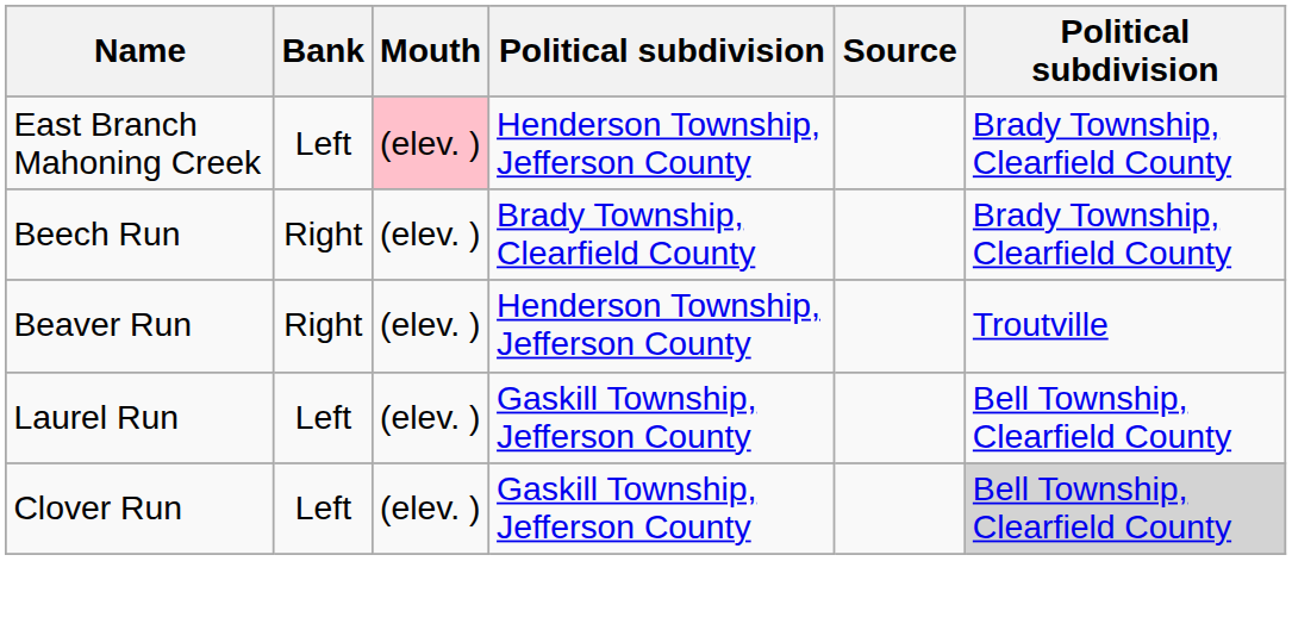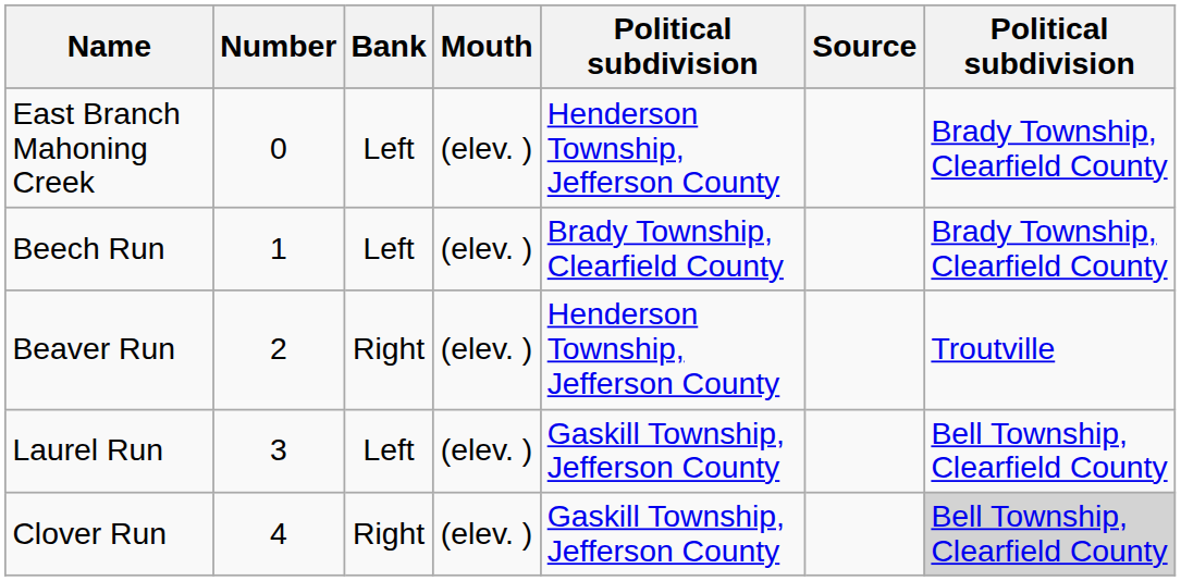 <table class="wikitable sortable">
 <tr>
 <th>Name</th>
+<th>Number</th>
 <th>Bank</th>
 <th>Mouth</th>
 <th>Political subdivision</th>
 <th>Source</th>
 <th>Political subdivision</th>
 </tr>
 <tr>
 <td>East Branch Mahoning Creek</td>
+<td style="text-align: center;">0</td>
 <td style="text-align: center;">Left</td>
-<td style="background: pink;"> (elev. )</td>
+<td> (elev. )</td>
 <td><a href='#'>Henderson Township, Jefferson County</a></td>
 <td></td>
 <td><a href='#'>Brady Township, Clearfield County</a></td>
 </tr>
 <tr>
 <td>Beech Run</td>
-<td style="text-align: center;">Right</td>
+<td style="text-align: center;">1</td>
+<td style="text-align: center;">Left</td>
 <td> (elev. )</td>
 <td><a href='#'>Brady Township, Clearfield County</a></td>
 <td></td>
 <td><a href='#'>Brady Township, Clearfield County</a></td>
 </tr>
 <tr>
 <td>Beaver Run</td>
+<td style="text-align: center;">2</td>
 <td style="text-align: center;">Right</td>
 <td> (elev. )</td>
 <td><a href='#'>Henderson Township, Jefferson County</a></td>
 <td></td>
 <td><a href='#'>Troutville</a></td>
 </tr>
 <tr>
 <td>Laurel Run</td>
+<td style="text-align: center;">3</td>
 <td style="text-align: center;">Left</td>
 <td> (elev. )</td>
 <td><a href='#'>Gaskill Township, Jefferson County</a></td>
 <td></td>
 <td><a href='#'>Bell Township, Clearfield County</a></td>
 </tr>
 <tr>
 <td>Clover Run</td>
-<td style="text-align: center;">Left</td>
+<td style="text-align: center;">4</td>
+<td style="text-align: center;">Right</td>
 <td> (elev. )</td>
 <td><a href='#'>Gaskill Township, Jefferson County</a></td>
 <td></td>
 <td style="background: lightgrey;"><a href='#'>Bell Township, Clearfield County</a></td>
 </tr>
 </table>
